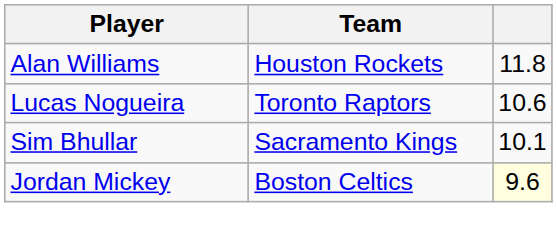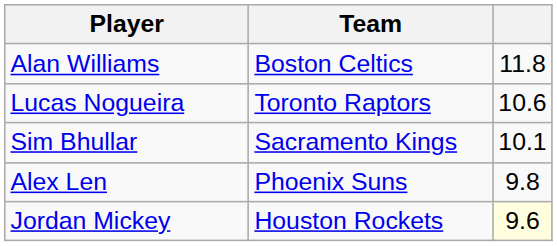 <table class="wikitable" style="text-align:left">
 <tr>
 <th width="150px">Player</th>
 <th width="150px">Team</th>
 <th width="25px"></th>
 </tr>
 <tr>
 <td><a href='#'>Alan Williams</a></td>
-<td><a href='#'>Houston Rockets</a></td>
+<td><a href='#'>Boston Celtics</a></td>
 <td align="center">11.8</td>
 </tr>
 <tr>
 <td><a href='#'>Lucas Nogueira</a></td>
 <td><a href='#'>Toronto Raptors</a></td>
 <td align="center">10.6</td>
 </tr>
 <tr>
 <td><a href='#'>Sim Bhullar</a></td>
 <td><a href='#'>Sacramento Kings</a></td>
 <td align="center">10.1</td>
 </tr>
 <tr>
+<td><a href='#'>Alex Len</a></td>
+<td><a href='#'>Phoenix Suns</a></td>
+<td align="center">9.8</td>
+</tr>
+<tr>
 <td><a href='#'>Jordan Mickey</a></td>
-<td><a href='#'>Boston Celtics</a></td>
+<td><a href='#'>Houston Rockets</a></td>
 <td align="center" style="background: lightyellow;">9.6</td>
 </tr>
 </table>
